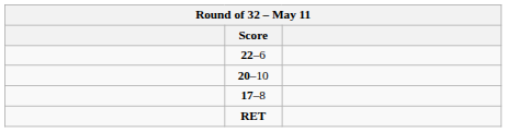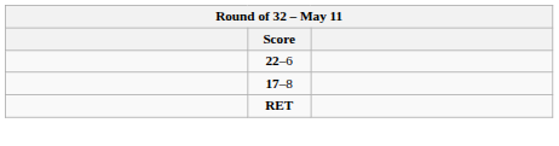 <table class="wikitable" style="text-align: center; font-size:90% ">
 <tr>
 <th colspan=3>Round of 32 – May 11</th>
 </tr>
 <tr>
 <th align="right" width="250"></th>
 <th width="60">Score</th>
 <th align="left" width="250"></th>
 </tr>
 <tr>
 <td align=left><strong></strong></td>
 <td align=center><strong>22</strong>–6</td>
 <td align=left></td>
 </tr>
 <tr>
 <td align=left><strong></strong></td>
-<td align=center><strong>20</strong>–10</td>
-<td align=left></td>
-</tr>
-<tr>
-<td align=left><strong></strong></td>
 <td align=center><strong>17</strong>–8</td>
 <td align=left></td>
 </tr>
 <tr>
 <td align=left><strong></strong></td>
 <td align=center><strong>RET</strong></td>
 <td align=left></td>
 </tr>
 </table>
